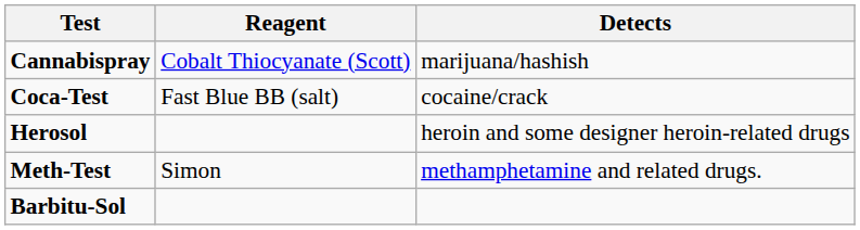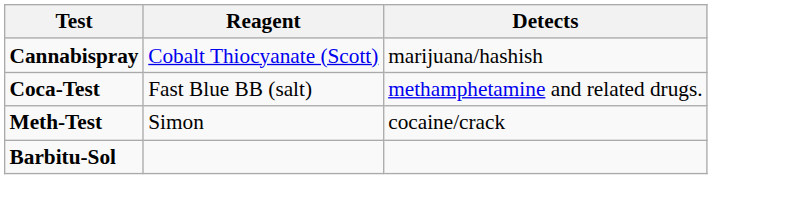 <table class="wikitable">
 <tr>
 <th>Test</th>
 <th>Reagent</th>
 <th>Detects</th>
 </tr>
 <tr>
 <td><strong>Cannabispray</strong></td>
 <td><a href='#'>Cobalt Thiocyanate (Scott)</a></td>
 <td>marijuana/hashish</td>
 </tr>
 <tr>
 <td><strong>Coca-Test</strong></td>
 <td>Fast Blue BB (salt)</td>
-<td>cocaine/crack</td>
-</tr>
-<tr>
-<td><strong>Herosol</strong></td>
-<td></td>
-<td>heroin and some designer heroin-related drugs</td>
+<td><a href='#'>methamphetamine</a> and related drugs.</td>
 </tr>
 <tr>
 <td><strong>Meth-Test</strong></td>
 <td>Simon</td>
-<td><a href='#'>methamphetamine</a> and related drugs.</td>
+<td>cocaine/crack</td>
 </tr>
 <tr>
 <td><strong>Barbitu-Sol</strong></td>
 <td></td>
 <td></td>
 </tr>
 </table>
